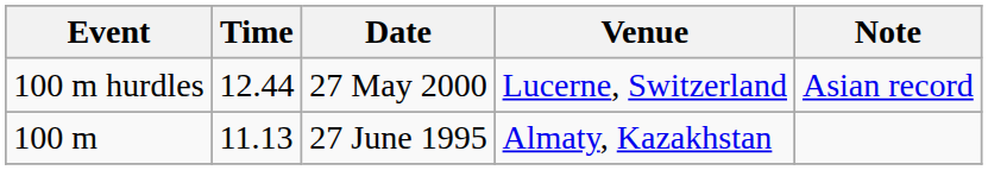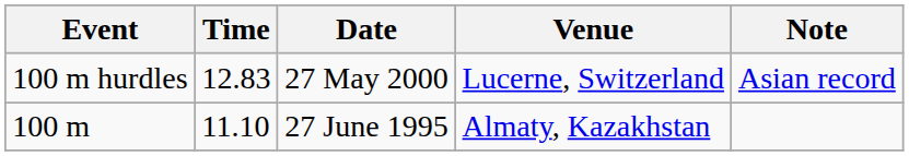 <table class="wikitable sortable mw-collapsible">
 <tr>
 <th>Event</th>
 <th>Time</th>
 <th>Date</th>
 <th>Venue</th>
 <th>Note</th>
 </tr>
 <tr>
 <td>100 m hurdles</td>
-<td>12.44</td>
+<td>12.83</td>
 <td>27 May 2000</td>
 <td><a href='#'>Lucerne</a>, <a href='#'>Switzerland</a></td>
 <td><a href='#'>Asian record</a></td>
 </tr>
 <tr>
 <td>100 m</td>
-<td>11.13</td>
+<td>11.10</td>
 <td>27 June 1995</td>
 <td><a href='#'>Almaty</a>, <a href='#'>Kazakhstan</a></td>
 <td></td>
 </tr>
 </table>
